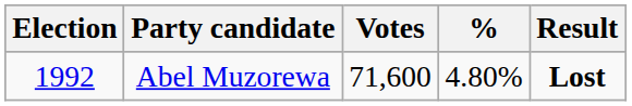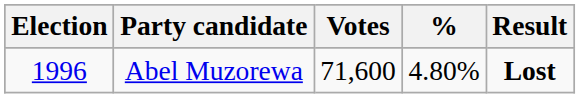 <table class="wikitable" style="text-align:center">
 <tr>
 <th>Election</th>
 <th>Party candidate</th>
 <th><strong>Votes</strong></th>
 <th><strong>%</strong></th>
 <th>Result</th>
 </tr>
 <tr>
-<td><a href='#'>1992</a></td>
+<td><a href='#'>1996</a></td>
 <td><a href='#'>Abel Muzorewa</a></td>
 <td>71,600</td>
 <td>4.80%</td>
 <td><strong>Lost</strong> </td>
 </tr>
 </table>
